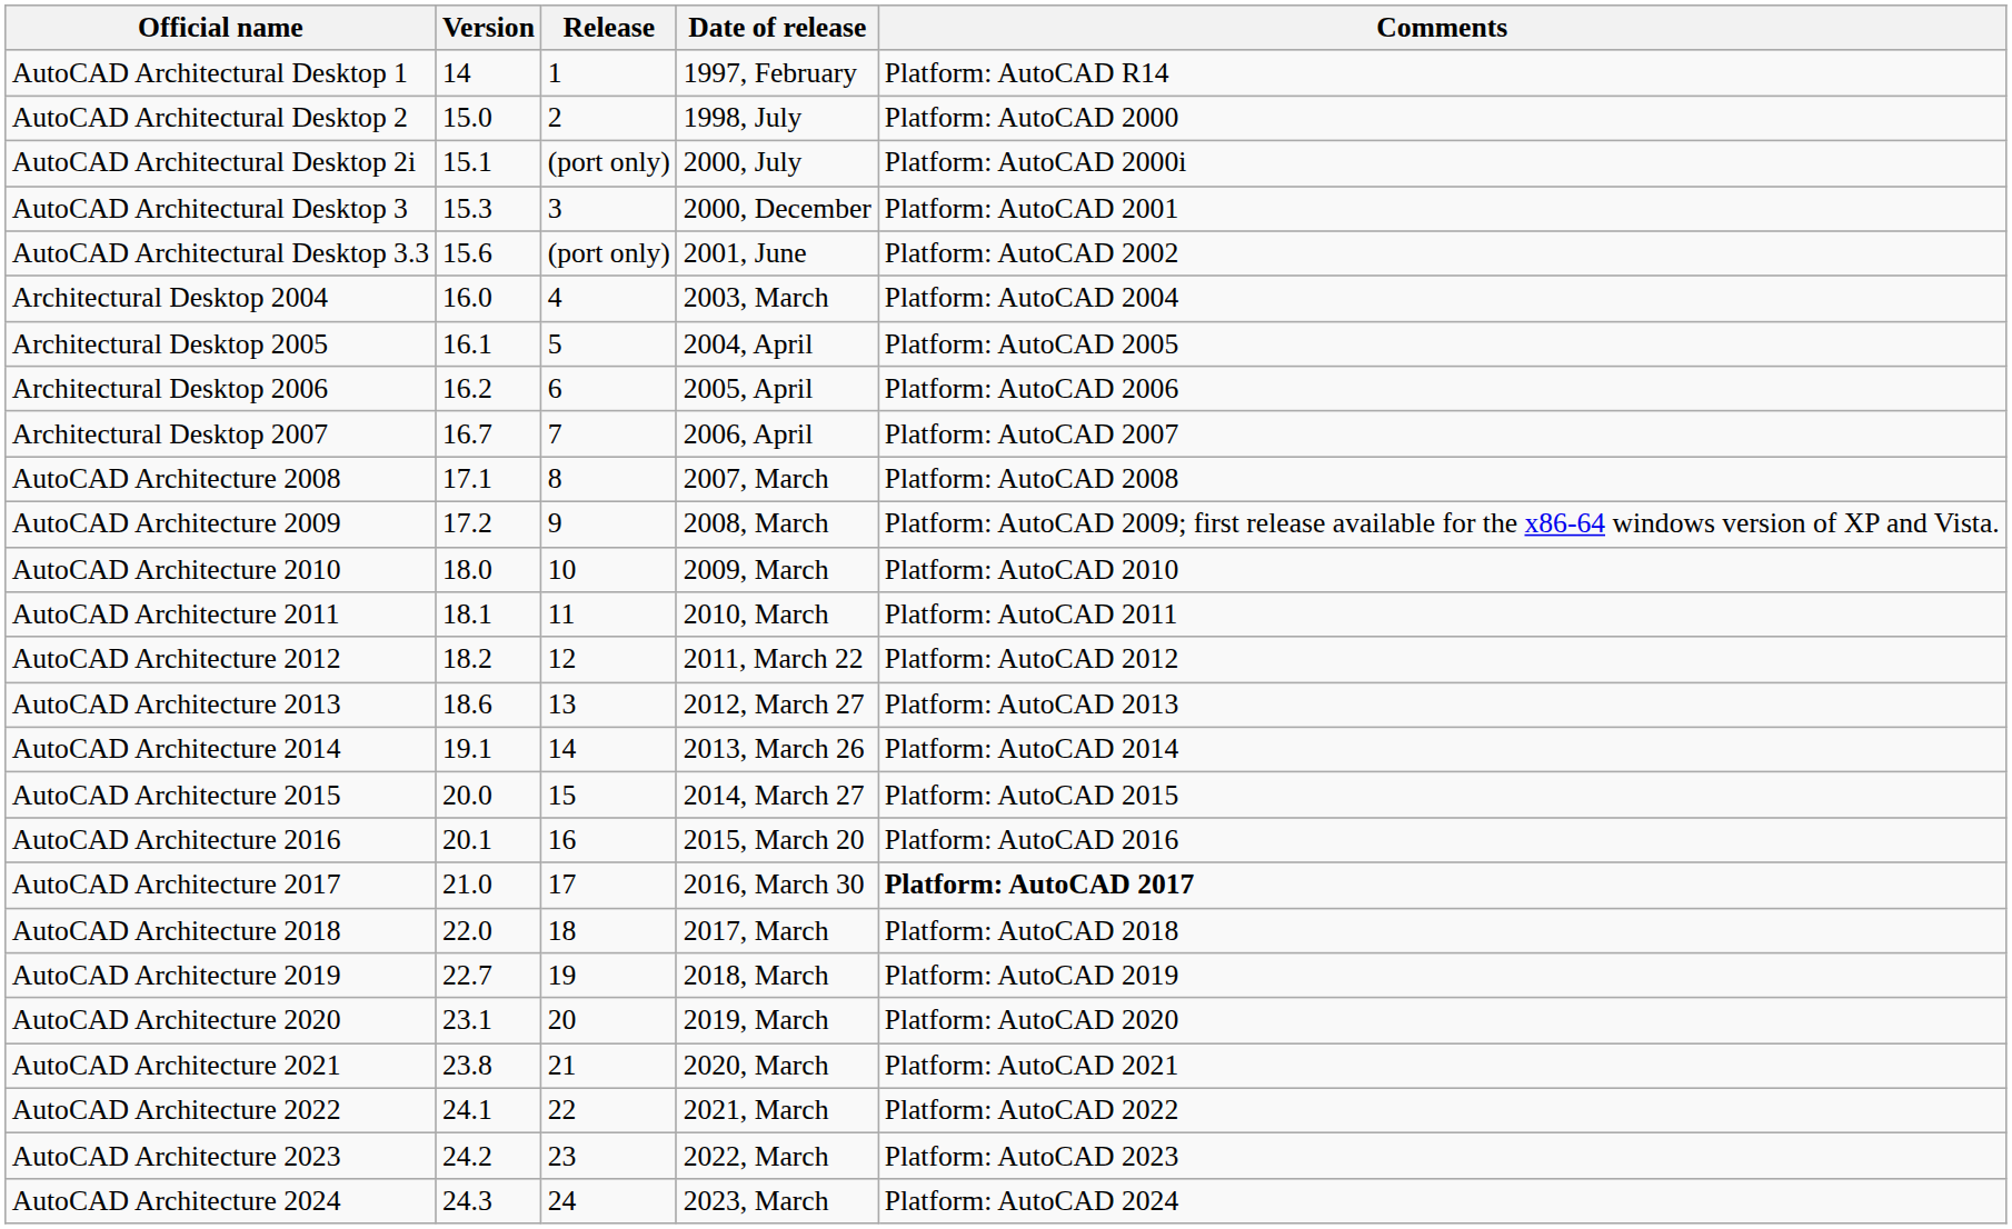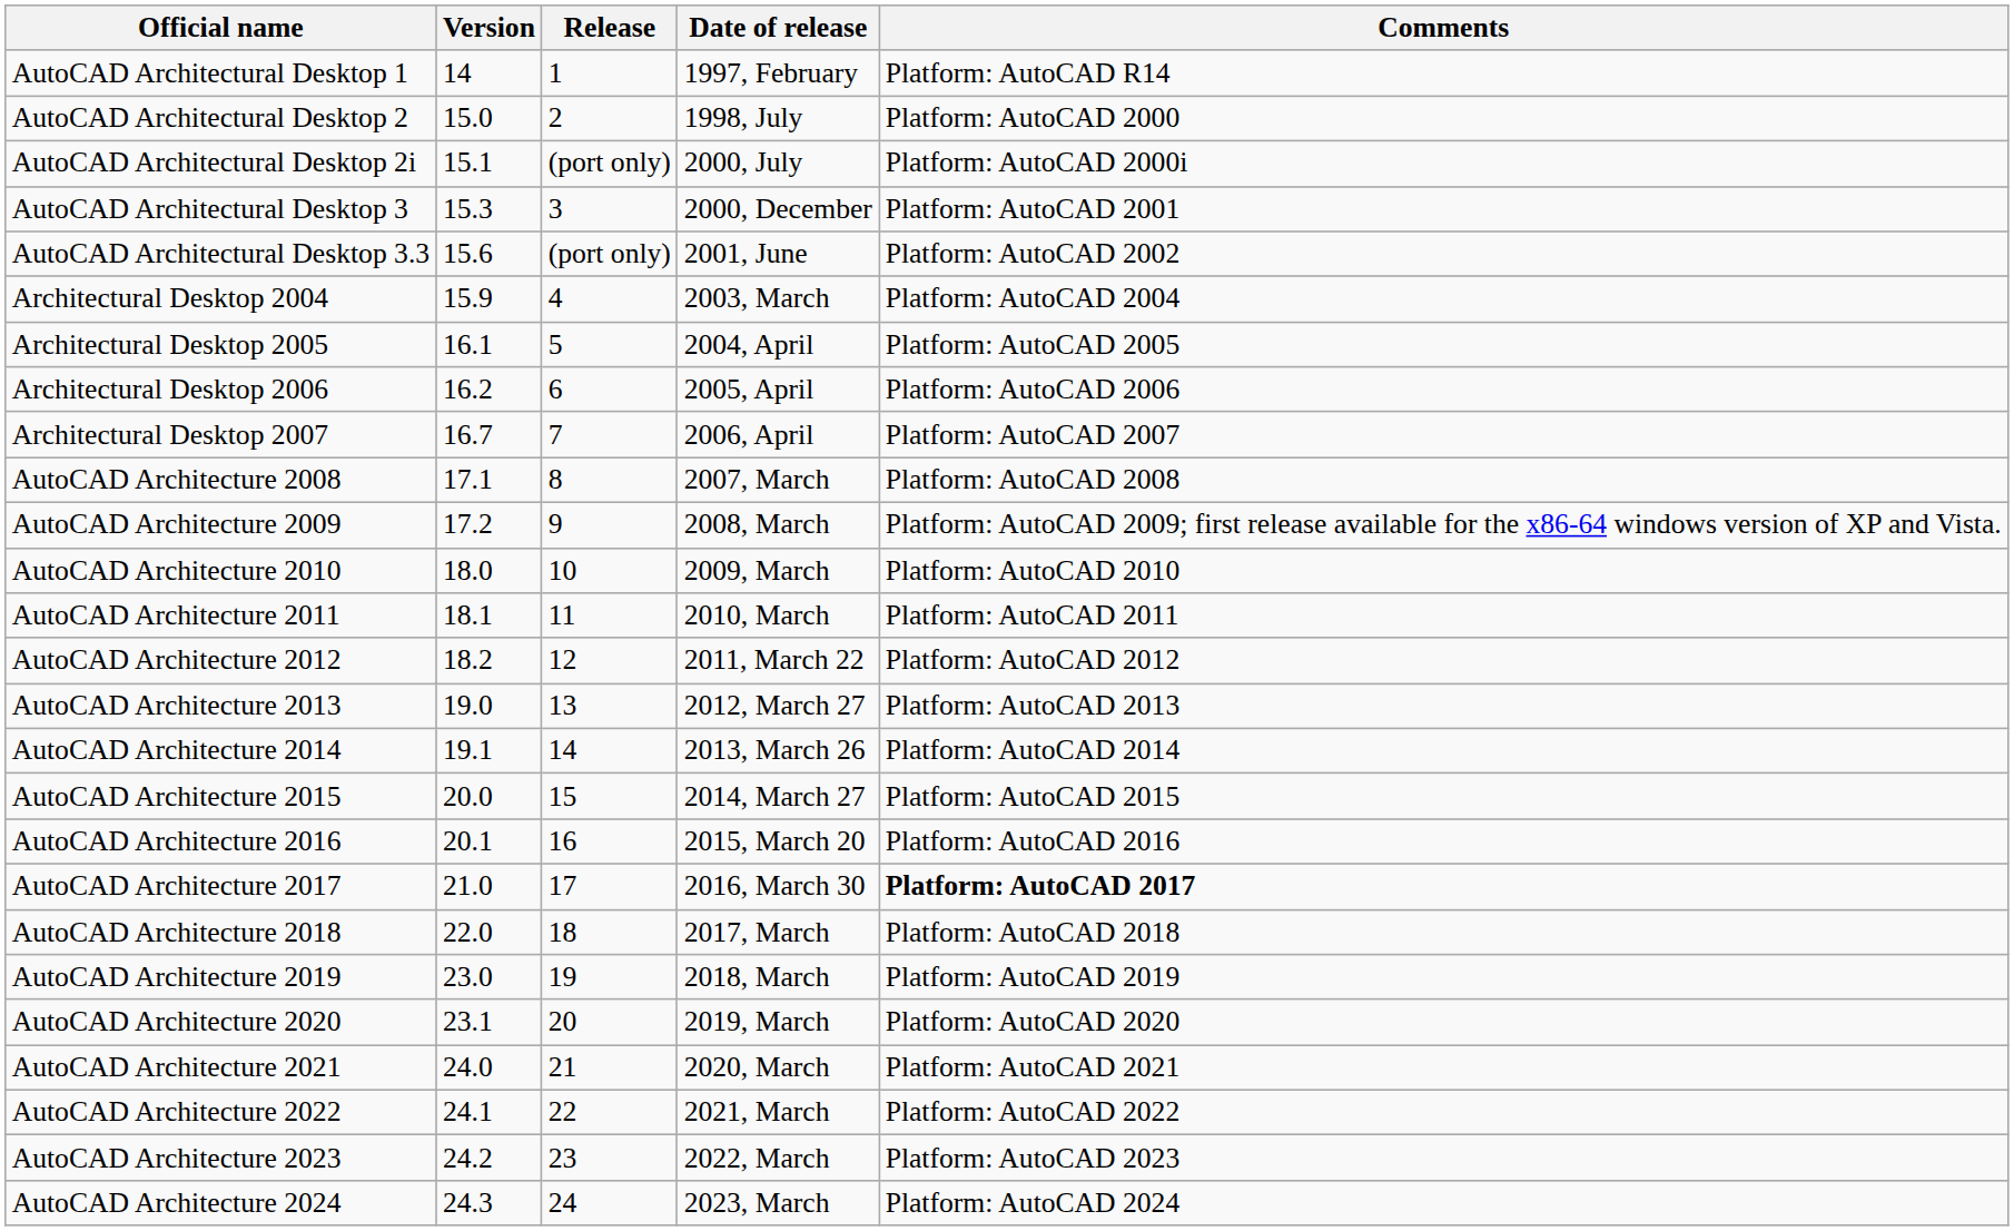 <table class="wikitable">
 <tr>
 <th>Official name</th>
 <th>Version</th>
 <th>Release</th>
 <th>Date of release</th>
 <th>Comments</th>
 </tr>
 <tr>
 <td>AutoCAD Architectural Desktop 1</td>
 <td>14</td>
 <td>1</td>
 <td>1997, February</td>
 <td>Platform: AutoCAD R14</td>
 </tr>
 <tr>
 <td>AutoCAD Architectural Desktop 2</td>
 <td>15.0</td>
 <td>2</td>
 <td>1998, July</td>
 <td>Platform: AutoCAD 2000</td>
 </tr>
 <tr>
 <td>AutoCAD Architectural Desktop 2i</td>
 <td>15.1</td>
 <td>(port only)</td>
 <td>2000, July</td>
 <td>Platform: AutoCAD 2000i</td>
 </tr>
 <tr>
 <td>AutoCAD Architectural Desktop 3</td>
 <td>15.3</td>
 <td>3</td>
 <td>2000, December</td>
 <td>Platform: AutoCAD 2001</td>
 </tr>
 <tr>
 <td>AutoCAD Architectural Desktop 3.3</td>
 <td>15.6</td>
 <td>(port only)</td>
 <td>2001, June</td>
 <td>Platform: AutoCAD 2002</td>
 </tr>
 <tr>
 <td>Architectural Desktop 2004</td>
-<td>16.0</td>
+<td>15.9</td>
 <td>4</td>
 <td>2003, March</td>
 <td>Platform: AutoCAD 2004</td>
 </tr>
 <tr>
 <td>Architectural Desktop 2005</td>
 <td>16.1</td>
 <td>5</td>
 <td>2004, April</td>
 <td>Platform: AutoCAD 2005</td>
 </tr>
 <tr>
 <td>Architectural Desktop 2006</td>
 <td>16.2</td>
 <td>6</td>
 <td>2005, April</td>
 <td>Platform: AutoCAD 2006</td>
 </tr>
 <tr>
 <td>Architectural Desktop 2007</td>
 <td>16.7</td>
 <td>7</td>
 <td>2006, April</td>
 <td>Platform: AutoCAD 2007</td>
 </tr>
 <tr>
 <td>AutoCAD Architecture 2008</td>
 <td>17.1</td>
 <td>8</td>
 <td>2007, March</td>
 <td>Platform: AutoCAD 2008</td>
 </tr>
 <tr>
 <td>AutoCAD Architecture 2009</td>
 <td>17.2</td>
 <td>9</td>
 <td>2008, March</td>
 <td>Platform: AutoCAD 2009; first release available for the <a href='#'>x86-64</a> windows version of XP and Vista.</td>
 </tr>
 <tr>
 <td>AutoCAD Architecture 2010</td>
 <td>18.0</td>
 <td>10</td>
 <td>2009, March</td>
 <td>Platform: AutoCAD 2010</td>
 </tr>
 <tr>
 <td>AutoCAD Architecture 2011</td>
 <td>18.1</td>
 <td>11</td>
 <td>2010, March</td>
 <td>Platform: AutoCAD 2011</td>
 </tr>
 <tr>
 <td>AutoCAD Architecture 2012</td>
 <td>18.2</td>
 <td>12</td>
 <td>2011, March 22</td>
 <td>Platform: AutoCAD 2012</td>
 </tr>
 <tr>
 <td>AutoCAD Architecture 2013</td>
-<td>18.6</td>
+<td>19.0</td>
 <td>13</td>
 <td>2012, March 27</td>
 <td>Platform: AutoCAD 2013</td>
 </tr>
 <tr>
 <td>AutoCAD Architecture 2014</td>
 <td>19.1</td>
 <td>14</td>
 <td>2013, March 26</td>
 <td>Platform: AutoCAD 2014</td>
 </tr>
 <tr>
 <td>AutoCAD Architecture 2015</td>
 <td>20.0</td>
 <td>15</td>
 <td>2014, March 27</td>
 <td>Platform: AutoCAD 2015</td>
 </tr>
 <tr>
 <td>AutoCAD Architecture 2016</td>
 <td>20.1</td>
 <td>16</td>
 <td>2015, March 20</td>
 <td>Platform: AutoCAD 2016</td>
 </tr>
 <tr>
 <td>AutoCAD Architecture 2017</td>
 <td>21.0</td>
 <td>17</td>
 <td>2016, March 30</td>
 <td><strong>Platform: AutoCAD 2017</strong></td>
 </tr>
 <tr>
 <td>AutoCAD Architecture 2018</td>
 <td>22.0</td>
 <td>18</td>
 <td>2017, March</td>
 <td>Platform: AutoCAD 2018</td>
 </tr>
 <tr>
 <td>AutoCAD Architecture 2019</td>
-<td>22.7</td>
+<td>23.0</td>
 <td>19</td>
 <td>2018, March</td>
 <td>Platform: AutoCAD 2019</td>
 </tr>
 <tr>
 <td>AutoCAD Architecture 2020</td>
 <td>23.1</td>
 <td>20</td>
 <td>2019, March</td>
 <td>Platform: AutoCAD 2020</td>
 </tr>
 <tr>
 <td>AutoCAD Architecture 2021</td>
-<td>23.8</td>
+<td>24.0</td>
 <td>21</td>
 <td>2020, March</td>
 <td>Platform: AutoCAD 2021</td>
 </tr>
 <tr>
 <td>AutoCAD Architecture 2022</td>
 <td>24.1</td>
 <td>22</td>
 <td>2021, March</td>
 <td>Platform: AutoCAD 2022</td>
 </tr>
 <tr>
 <td>AutoCAD Architecture 2023</td>
 <td>24.2</td>
 <td>23</td>
 <td>2022, March</td>
 <td>Platform: AutoCAD 2023</td>
 </tr>
 <tr>
 <td>AutoCAD Architecture 2024</td>
 <td>24.3</td>
 <td>24</td>
 <td>2023, March</td>
 <td>Platform: AutoCAD 2024</td>
 </tr>
 </table>
